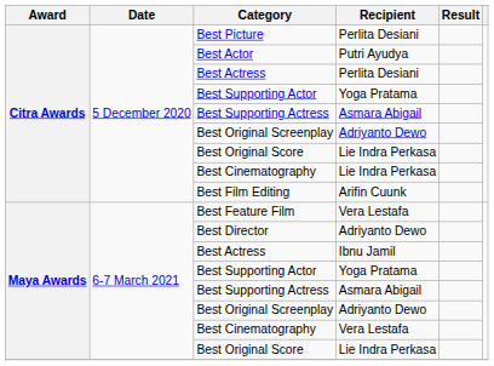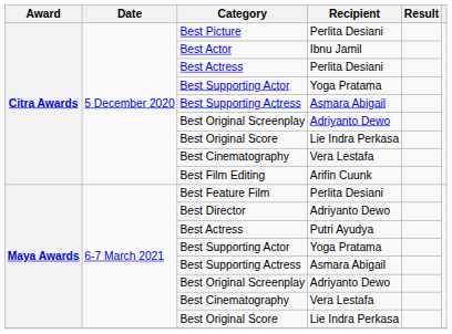 <table class="wikitable sortable plainrowheaders">
 <tr>
 <th>Award</th>
 <th>Date</th>
 <th>Category</th>
 <th>Recipient</th>
 <th>Result</th>
 <th></th>
 </tr>
 <tr>
 <th scope="row" rowspan="9"><a href='#'>Citra Awards</a></th>
 <td rowspan="9"><a href='#'>5 December 2020</a></td>
 <td><a href='#'>Best Picture</a></td>
 <td>Perlita Desiani</td>
 <td></td>
 <td align="center" rowspan="9"></td>
 </tr>
 <tr>
 <td><a href='#'>Best Actor</a></td>
-<td>Putri Ayudya</td>
+<td>Ibnu Jamil</td>
 <td></td>
 </tr>
 <tr>
 <td><a href='#'>Best Actress</a></td>
 <td>Perlita Desiani</td>
 <td></td>
 </tr>
 <tr>
 <td><a href='#'>Best Supporting Actor</a></td>
 <td>Yoga Pratama</td>
 <td></td>
 </tr>
 <tr>
 <td><a href='#'>Best Supporting Actress</a></td>
 <td><a href='#'>Asmara Abigail</a></td>
 <td></td>
 </tr>
 <tr>
 <td>Best Original Screenplay</td>
 <td><a href='#'>Adriyanto Dewo</a></td>
 <td></td>
 </tr>
 <tr>
 <td>Best Original Score</td>
 <td>Lie Indra Perkasa</td>
 <td></td>
 </tr>
 <tr>
 <td>Best Cinematography</td>
-<td>Lie Indra Perkasa</td>
+<td>Vera Lestafa</td>
 <td></td>
 </tr>
 <tr>
 <td>Best Film Editing</td>
 <td>Arifin Cuunk</td>
 <td></td>
 </tr>
 <tr>
 <th scope="row" rowspan="8"><a href='#'>Maya Awards</a></th>
 <td rowspan="8"><a href='#'>6-7 March 2021</a></td>
 <td>Best Feature Film</td>
-<td>Vera Lestafa</td>
+<td>Perlita Desiani</td>
 <td></td>
 <td align="center" rowspan="8"></td>
 </tr>
 <tr>
 <td>Best Director</td>
 <td>Adriyanto Dewo</td>
 <td></td>
 </tr>
 <tr>
 <td>Best Actress</td>
-<td>Ibnu Jamil</td>
+<td>Putri Ayudya</td>
 <td></td>
 </tr>
 <tr>
 <td>Best Supporting Actor</td>
 <td>Yoga Pratama</td>
 <td></td>
 </tr>
 <tr>
 <td>Best Supporting Actress</td>
 <td>Asmara Abigail</td>
 <td></td>
 </tr>
 <tr>
 <td>Best Original Screenplay</td>
 <td>Adriyanto Dewo</td>
 <td></td>
 </tr>
 <tr>
 <td>Best Cinematography</td>
 <td>Vera Lestafa</td>
 <td></td>
 </tr>
 <tr>
 <td>Best Original Score</td>
 <td>Lie Indra Perkasa</td>
 <td></td>
 </tr>
 <tr>
 </tr>
 </table>
